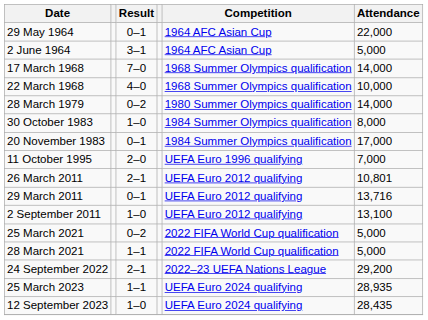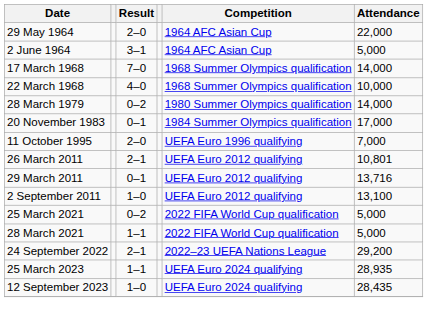 <table class="wikitable">
 <tr>
 <th>Date</th>
 <th></th>
 <th>Result</th>
 <th></th>
 <th>Competition</th>
 <th>Attendance</th>
 </tr>
 <tr>
 <td>29 May 1964</td>
 <td></td>
-<td align=center>0–1</td>
+<td align=center>2–0</td>
 <td></td>
 <td><a href='#'>1964 AFC Asian Cup</a></td>
 <td>22,000</td>
 </tr>
 <tr>
 <td>2 June 1964</td>
 <td></td>
 <td align=center>3–1</td>
 <td></td>
 <td><a href='#'>1964 AFC Asian Cup</a></td>
 <td>5,000</td>
 </tr>
 <tr>
 <td>17 March 1968</td>
 <td></td>
 <td align=center>7–0</td>
 <td></td>
 <td><a href='#'>1968 Summer Olympics qualification</a></td>
 <td>14,000</td>
 </tr>
 <tr>
 <td>22 March 1968</td>
 <td></td>
 <td align=center>4–0</td>
 <td></td>
 <td><a href='#'>1968 Summer Olympics qualification</a></td>
 <td>10,000</td>
 </tr>
 <tr>
 <td>28 March 1979</td>
 <td></td>
 <td align=center>0–2</td>
 <td></td>
 <td><a href='#'>1980 Summer Olympics qualification</a></td>
 <td>14,000</td>
-</tr>
-<tr>
-<td>30 October 1983</td>
-<td></td>
-<td align=center>1–0</td>
-<td></td>
-<td><a href='#'>1984 Summer Olympics qualification</a></td>
-<td>8,000</td>
 </tr>
 <tr>
 <td>20 November 1983</td>
 <td></td>
 <td align=center>0–1</td>
 <td></td>
 <td><a href='#'>1984 Summer Olympics qualification</a></td>
 <td>17,000</td>
 </tr>
 <tr>
 <td>11 October 1995</td>
 <td></td>
 <td align=center>2–0</td>
 <td></td>
 <td><a href='#'>UEFA Euro 1996 qualifying</a></td>
 <td>7,000</td>
 </tr>
 <tr>
 <td>26 March 2011</td>
 <td></td>
 <td align=center>2–1</td>
 <td></td>
 <td><a href='#'>UEFA Euro 2012 qualifying</a></td>
 <td>10,801</td>
 </tr>
 <tr>
 <td>29 March 2011</td>
 <td></td>
 <td align=center>0–1</td>
 <td></td>
 <td><a href='#'>UEFA Euro 2012 qualifying</a></td>
 <td>13,716</td>
 </tr>
 <tr>
 <td>2 September 2011</td>
 <td></td>
 <td align=center>1–0</td>
 <td></td>
 <td><a href='#'>UEFA Euro 2012 qualifying</a></td>
 <td>13,100</td>
 </tr>
 <tr>
 <td>25 March 2021</td>
 <td></td>
 <td align=center>0–2</td>
 <td></td>
 <td><a href='#'>2022 FIFA World Cup qualification</a></td>
 <td>5,000</td>
 </tr>
 <tr>
 <td>28 March 2021</td>
 <td></td>
 <td align=center>1–1</td>
 <td></td>
 <td><a href='#'>2022 FIFA World Cup qualification</a></td>
 <td>5,000</td>
 </tr>
 <tr>
 <td>24 September 2022</td>
 <td></td>
 <td align=center>2–1</td>
 <td></td>
 <td><a href='#'>2022–23 UEFA Nations League</a></td>
 <td>29,200</td>
 </tr>
 <tr>
 <td>25 March 2023</td>
 <td></td>
 <td align=center>1–1</td>
 <td></td>
 <td><a href='#'>UEFA Euro 2024 qualifying</a></td>
 <td>28,935</td>
 </tr>
 <tr>
 <td>12 September 2023</td>
 <td></td>
 <td align=center>1–0</td>
 <td></td>
 <td><a href='#'>UEFA Euro 2024 qualifying</a></td>
 <td>28,435</td>
 </tr>
 <tr>
 </tr>
 </table>
